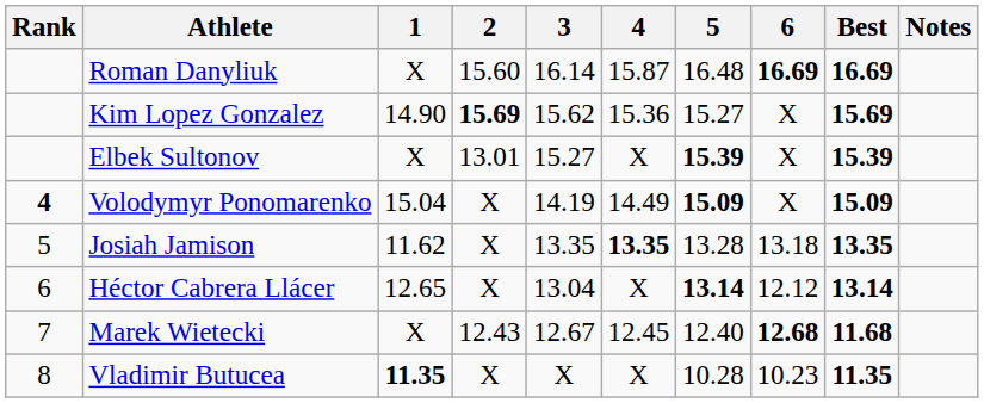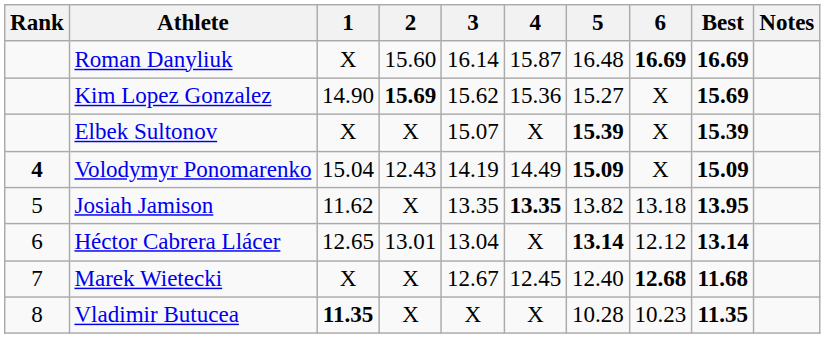 <table class="wikitable sortable" style="text-align:center">
 <tr>
 <th>Rank</th>
 <th>Athlete</th>
 <th>1</th>
 <th>2</th>
 <th>3</th>
 <th>4</th>
 <th>5</th>
 <th>6</th>
 <th>Best</th>
 <th>Notes</th>
 </tr>
 <tr>
 <td></td>
 <td style="text-align:left"><a href='#'>Roman Danyliuk</a><br></td>
 <td>X</td>
 <td>15.60</td>
 <td>16.14</td>
 <td>15.87</td>
 <td>16.48</td>
 <td><strong>16.69</strong></td>
 <td><strong>16.69</strong></td>
 <td></td>
 </tr>
 <tr>
 <td></td>
 <td style="text-align:left"><a href='#'>Kim Lopez Gonzalez</a><br></td>
 <td>14.90</td>
 <td><strong>15.69</strong></td>
 <td>15.62</td>
 <td>15.36</td>
 <td>15.27</td>
 <td>X</td>
 <td><strong>15.69</strong></td>
 <td></td>
 </tr>
 <tr>
 <td></td>
 <td style="text-align:left"><a href='#'>Elbek Sultonov</a><br></td>
 <td>X</td>
-<td>13.01</td>
-<td>15.27</td>
+<td>X</td>
+<td>15.07</td>
 <td>X</td>
 <td><strong>15.39</strong></td>
 <td>X</td>
 <td><strong>15.39</strong></td>
 <td></td>
 </tr>
 <tr>
 <td><strong>4</strong></td>
 <td style="text-align:left"><a href='#'>Volodymyr Ponomarenko</a><br></td>
 <td>15.04</td>
-<td>X</td>
+<td>12.43</td>
 <td>14.19</td>
 <td>14.49</td>
 <td><strong>15.09</strong></td>
 <td>X</td>
 <td><strong>15.09</strong></td>
 <td></td>
 </tr>
 <tr>
 <td>5</td>
 <td style="text-align:left"><a href='#'>Josiah Jamison</a><br></td>
 <td>11.62</td>
 <td>X</td>
 <td>13.35</td>
 <td><strong>13.35</strong></td>
-<td>13.28</td>
+<td>13.82</td>
 <td>13.18</td>
-<td><strong>13.35</strong></td>
+<td><strong>13.95</strong></td>
 <td></td>
 </tr>
 <tr>
 <td>6</td>
 <td style="text-align:left"><a href='#'>Héctor Cabrera Llácer</a><br></td>
 <td>12.65</td>
-<td>X</td>
+<td>13.01</td>
 <td>13.04</td>
 <td>X</td>
 <td><strong>13.14</strong></td>
 <td>12.12</td>
 <td><strong>13.14</strong></td>
 <td></td>
 </tr>
 <tr>
 <td>7</td>
 <td style="text-align:left"><a href='#'>Marek Wietecki</a><br></td>
 <td>X</td>
-<td>12.43</td>
+<td>X</td>
 <td>12.67</td>
 <td>12.45</td>
 <td>12.40</td>
 <td><strong>12.68</strong></td>
 <td><strong>11.68</strong></td>
 <td></td>
 </tr>
 <tr>
 <td>8</td>
 <td style="text-align:left"><a href='#'>Vladimir Butucea</a><br></td>
 <td><strong>11.35</strong></td>
 <td>X</td>
 <td>X</td>
 <td>X</td>
 <td>10.28</td>
 <td>10.23</td>
 <td><strong>11.35</strong></td>
 <td></td>
 </tr>
 </table>
